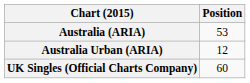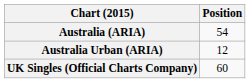 <table class="wikitable sortable plainrowheaders" style="text-align:center">
 <tr>
 <th scope="col">Chart (2015)</th>
 <th scope="col">Position</th>
 </tr>
 <tr>
 <th scope="row">Australia (ARIA)</th>
-<td>53</td>
+<td>54</td>
 </tr>
 <tr>
 <th scope="row">Australia Urban (ARIA)</th>
 <td align="center">12</td>
 </tr>
 <tr>
 <th scope="row">UK Singles (Official Charts Company)</th>
 <td>60</td>
 </tr>
 </table>
